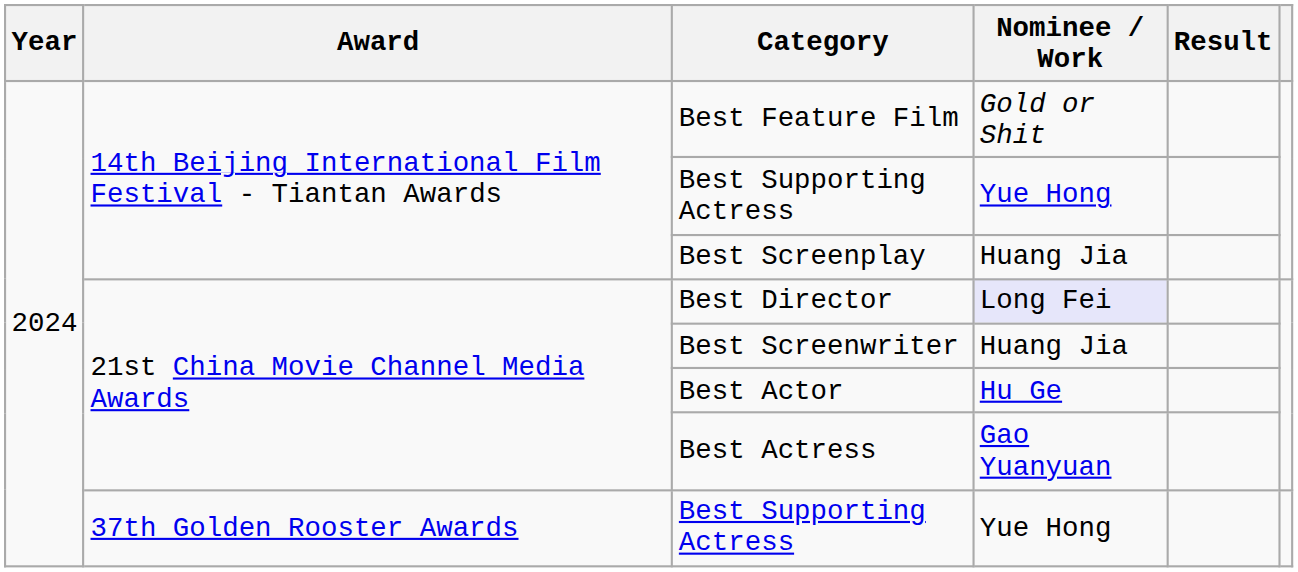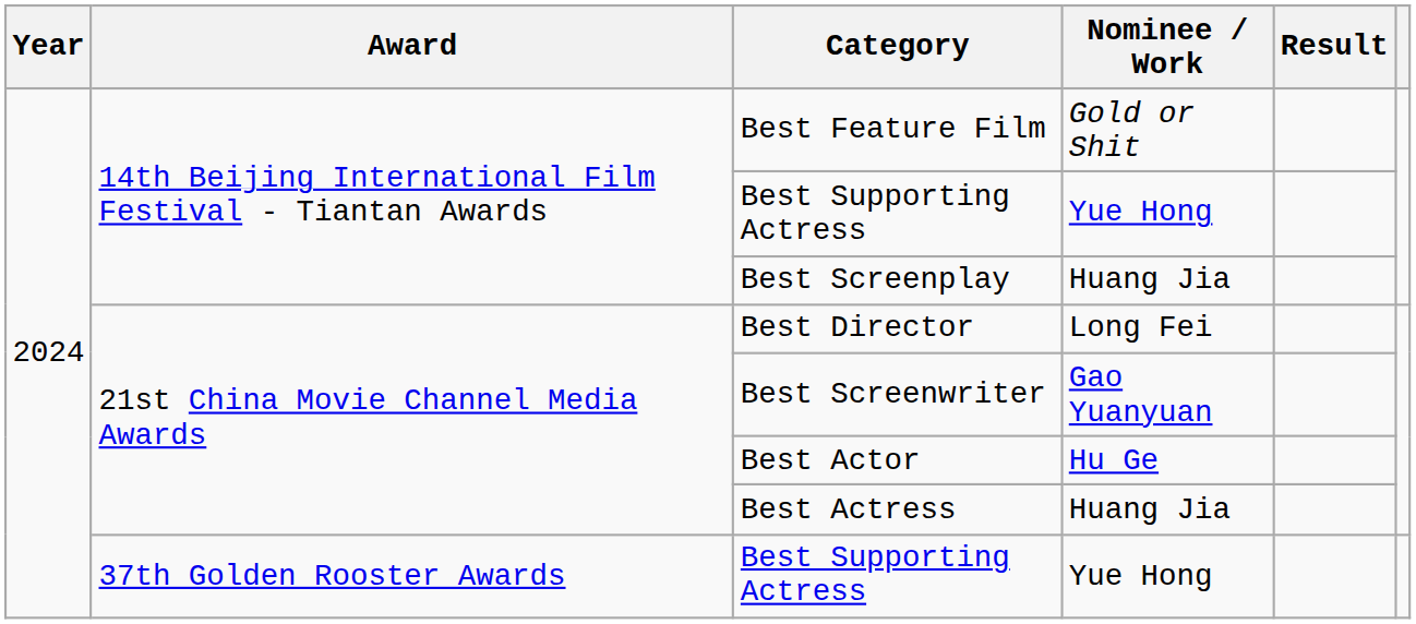 <table class="wikitable sortable">
 <tr>
 <th>Year</th>
 <th>Award</th>
 <th>Category</th>
 <th>Nominee / Work</th>
 <th>Result</th>
 <th class="unsortable"></th>
 </tr>
 <tr>
 <td rowspan="8">2024</td>
 <td rowspan="3"><a href='#'>14th Beijing International Film Festival</a> - Tiantan Awards</td>
 <td>Best Feature Film</td>
 <td><em>Gold or Shit</em></td>
 <td></td>
 <td rowspan="3"></td>
 </tr>
 <tr>
 <td>Best Supporting Actress</td>
 <td><a href='#'>Yue Hong</a></td>
 <td></td>
 </tr>
 <tr>
 <td>Best Screenplay</td>
 <td>Huang Jia</td>
 <td></td>
 </tr>
 <tr>
 <td rowspan="4">21st <a href='#'>China Movie Channel Media Awards</a></td>
 <td>Best Director</td>
-<td style="background: lavender;">Long Fei</td>
+<td>Long Fei</td>
 <td></td>
 <td rowspan="4"></td>
 </tr>
 <tr>
 <td>Best Screenwriter</td>
-<td>Huang Jia</td>
+<td><a href='#'>Gao Yuanyuan</a></td>
 <td></td>
 </tr>
 <tr>
 <td>Best Actor</td>
 <td><a href='#'>Hu Ge</a></td>
 <td></td>
 </tr>
 <tr>
 <td>Best Actress</td>
-<td><a href='#'>Gao Yuanyuan</a></td>
+<td>Huang Jia</td>
 <td></td>
 </tr>
 <tr>
 <td><a href='#'>37th Golden Rooster Awards</a></td>
 <td><a href='#'>Best Supporting Actress</a></td>
 <td>Yue Hong</td>
 <td></td>
 <td></td>
 </tr>
 </table>
